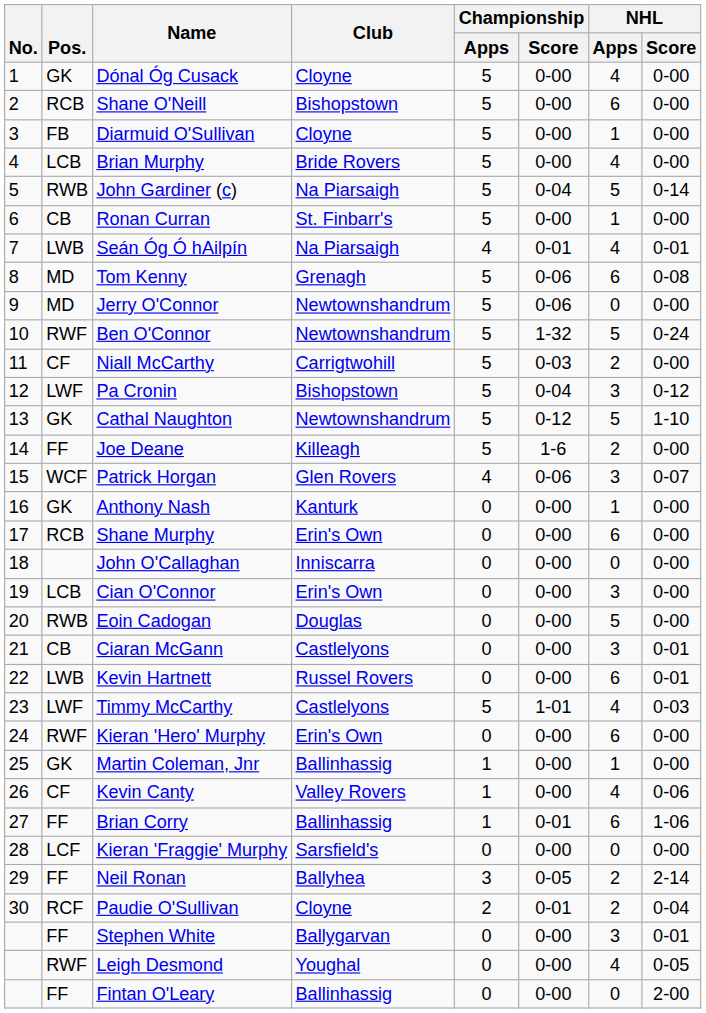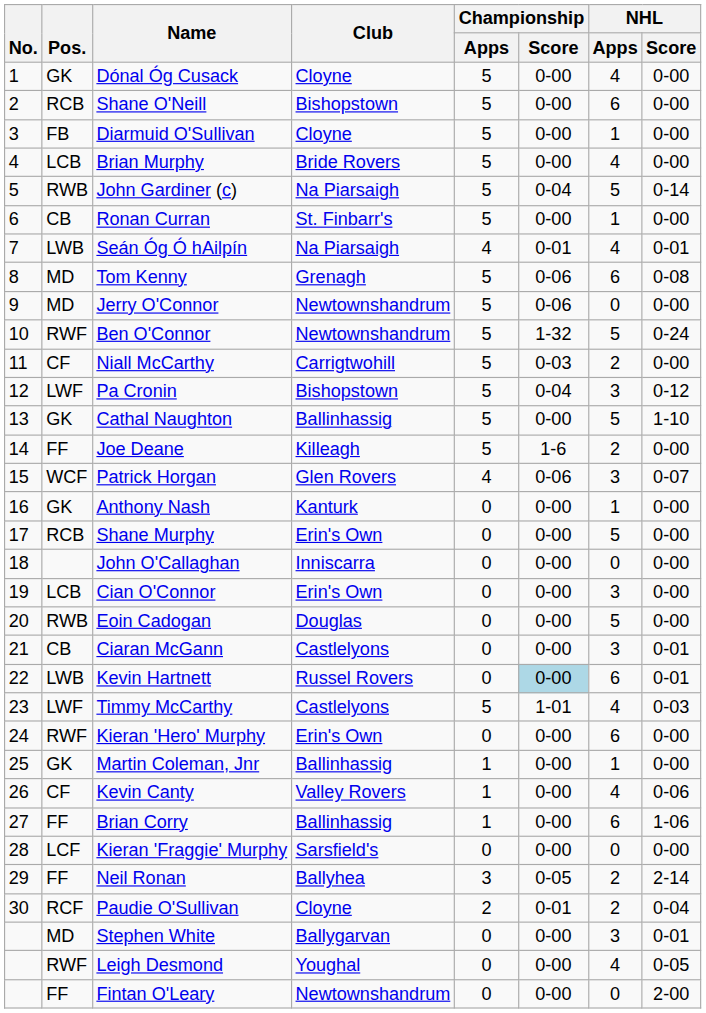 <table class="wikitable" style="text-align:center">
 <tr>
 <th rowspan="2" valign="bottom">No.</th>
 <th rowspan="2" valign="bottom">Pos.</th>
 <th rowspan="2">Name</th>
 <th rowspan="2">Club</th>
 <th colspan="2" width="85">Championship</th>
 <th colspan="2" width="85">NHL</th>
 </tr>
 <tr>
 <th>Apps</th>
 <th>Score</th>
 <th>Apps</th>
 <th>Score</th>
 </tr>
 <tr>
 <td align="left">1</td>
 <td align="left">GK</td>
 <td align="left"><a href='#'>Dónal Óg Cusack</a></td>
 <td align="left"><a href='#'>Cloyne</a></td>
 <td>5</td>
 <td>0-00</td>
 <td>4</td>
 <td>0-00</td>
 </tr>
 <tr>
 <td align="left">2</td>
 <td align="left">RCB</td>
 <td align="left"><a href='#'>Shane O'Neill</a></td>
 <td align="left"><a href='#'>Bishopstown</a></td>
 <td>5</td>
 <td>0-00</td>
 <td>6</td>
 <td>0-00</td>
 </tr>
 <tr>
 <td align="left">3</td>
 <td align="left">FB</td>
 <td align="left"><a href='#'>Diarmuid O'Sullivan</a></td>
 <td align="left"><a href='#'>Cloyne</a></td>
 <td>5</td>
 <td>0-00</td>
 <td>1</td>
 <td>0-00</td>
 </tr>
 <tr>
 <td align="left">4</td>
 <td align="left">LCB</td>
 <td align="left"><a href='#'>Brian Murphy</a></td>
 <td align="left"><a href='#'>Bride Rovers</a></td>
 <td>5</td>
 <td>0-00</td>
 <td>4</td>
 <td>0-00</td>
 </tr>
 <tr>
 <td align="left">5</td>
 <td align="left">RWB</td>
 <td align="left"><a href='#'>John Gardiner</a> (<a href='#'>c</a>)</td>
 <td align="left"><a href='#'>Na Piarsaigh</a></td>
 <td>5</td>
 <td>0-04</td>
 <td>5</td>
 <td>0-14</td>
 </tr>
 <tr>
 <td align="left">6</td>
 <td align="left">CB</td>
 <td align="left"><a href='#'>Ronan Curran</a></td>
 <td align="left"><a href='#'>St. Finbarr's</a></td>
 <td>5</td>
 <td>0-00</td>
 <td>1</td>
 <td>0-00</td>
 </tr>
 <tr>
 <td align="left">7</td>
 <td align="left">LWB</td>
 <td align="left"><a href='#'>Seán Óg Ó hAilpín</a></td>
 <td align="left"><a href='#'>Na Piarsaigh</a></td>
 <td>4</td>
 <td>0-01</td>
 <td>4</td>
 <td>0-01</td>
 </tr>
 <tr>
 <td align="left">8</td>
 <td align="left">MD</td>
 <td align="left"><a href='#'>Tom Kenny</a></td>
 <td align="left"><a href='#'>Grenagh</a></td>
 <td>5</td>
 <td>0-06</td>
 <td>6</td>
 <td>0-08</td>
 </tr>
 <tr>
 <td align="left">9</td>
 <td align="left">MD</td>
 <td align="left"><a href='#'>Jerry O'Connor</a></td>
 <td align="left"><a href='#'>Newtownshandrum</a></td>
 <td>5</td>
 <td>0-06</td>
 <td>0</td>
 <td>0-00</td>
 </tr>
 <tr>
 <td align="left">10</td>
 <td align="left">RWF</td>
 <td align="left"><a href='#'>Ben O'Connor</a></td>
 <td align="left"><a href='#'>Newtownshandrum</a></td>
 <td>5</td>
 <td>1-32</td>
 <td>5</td>
 <td>0-24</td>
 </tr>
 <tr>
 <td align="left">11</td>
 <td align="left">CF</td>
 <td align="left"><a href='#'>Niall McCarthy</a></td>
 <td align="left"><a href='#'>Carrigtwohill</a></td>
 <td>5</td>
 <td>0-03</td>
 <td>2</td>
 <td>0-00</td>
 </tr>
 <tr>
 <td align="left">12</td>
 <td align="left">LWF</td>
 <td align="left"><a href='#'>Pa Cronin</a></td>
 <td align="left"><a href='#'>Bishopstown</a></td>
 <td>5</td>
 <td>0-04</td>
 <td>3</td>
 <td>0-12</td>
 </tr>
 <tr>
 <td align="left">13</td>
 <td align="left">GK</td>
 <td align="left"><a href='#'>Cathal Naughton</a></td>
-<td align="left"><a href='#'>Newtownshandrum</a></td>
+<td align="left"><a href='#'>Ballinhassig</a></td>
 <td>5</td>
-<td>0-12</td>
+<td>0-00</td>
 <td>5</td>
 <td>1-10</td>
 </tr>
 <tr>
 <td align="left">14</td>
 <td align="left">FF</td>
 <td align="left"><a href='#'>Joe Deane</a></td>
 <td align="left"><a href='#'>Killeagh</a></td>
 <td>5</td>
 <td>1-6</td>
 <td>2</td>
 <td>0-00</td>
 </tr>
 <tr>
 <td align="left">15</td>
 <td align="left">WCF</td>
 <td align="left"><a href='#'>Patrick Horgan</a></td>
 <td align="left"><a href='#'>Glen Rovers</a></td>
 <td>4</td>
 <td>0-06</td>
 <td>3</td>
 <td>0-07</td>
 </tr>
 <tr>
 <td align="left">16</td>
 <td align="left">GK</td>
 <td align="left"><a href='#'>Anthony Nash</a></td>
 <td align="left"><a href='#'>Kanturk</a></td>
 <td>0</td>
 <td>0-00</td>
 <td>1</td>
 <td>0-00</td>
 </tr>
 <tr>
 <td align="left">17</td>
 <td align="left">RCB</td>
 <td align="left"><a href='#'>Shane Murphy</a></td>
 <td align="left"><a href='#'>Erin's Own</a></td>
 <td>0</td>
 <td>0-00</td>
-<td>6</td>
+<td>5</td>
 <td>0-00</td>
 </tr>
 <tr>
 <td align="left">18</td>
 <td align="left"></td>
 <td align="left"><a href='#'>John O'Callaghan</a></td>
 <td align="left"><a href='#'>Inniscarra</a></td>
 <td>0</td>
 <td>0-00</td>
 <td>0</td>
 <td>0-00</td>
 </tr>
 <tr>
 <td align="left">19</td>
 <td align="left">LCB</td>
 <td align="left"><a href='#'>Cian O'Connor</a></td>
 <td align="left"><a href='#'>Erin's Own</a></td>
 <td>0</td>
 <td>0-00</td>
 <td>3</td>
 <td>0-00</td>
 </tr>
 <tr>
 <td align="left">20</td>
 <td align="left">RWB</td>
 <td align="left"><a href='#'>Eoin Cadogan</a></td>
 <td align="left"><a href='#'>Douglas</a></td>
 <td>0</td>
 <td>0-00</td>
 <td>5</td>
 <td>0-00</td>
 </tr>
 <tr>
 <td align="left">21</td>
 <td align="left">CB</td>
 <td align="left"><a href='#'>Ciaran McGann</a></td>
 <td align="left"><a href='#'>Castlelyons</a></td>
 <td>0</td>
 <td>0-00</td>
 <td>3</td>
 <td>0-01</td>
 </tr>
 <tr>
 <td align="left">22</td>
 <td align="left">LWB</td>
 <td align="left"><a href='#'>Kevin Hartnett</a></td>
 <td align="left"><a href='#'>Russel Rovers</a></td>
 <td>0</td>
-<td>0-00</td>
+<td style="background: lightblue;">0-00</td>
 <td>6</td>
 <td>0-01</td>
 </tr>
 <tr>
 <td align="left">23</td>
 <td align="left">LWF</td>
 <td align="left"><a href='#'>Timmy McCarthy</a></td>
 <td align="left"><a href='#'>Castlelyons</a></td>
 <td>5</td>
 <td>1-01</td>
 <td>4</td>
 <td>0-03</td>
 </tr>
 <tr>
 <td align="left">24</td>
 <td align="left">RWF</td>
 <td align="left"><a href='#'>Kieran 'Hero' Murphy</a></td>
 <td align="left"><a href='#'>Erin's Own</a></td>
 <td>0</td>
 <td>0-00</td>
 <td>6</td>
 <td>0-00</td>
 </tr>
 <tr>
 <td align="left">25</td>
 <td align="left">GK</td>
 <td align="left"><a href='#'>Martin Coleman, Jnr</a></td>
 <td align="left"><a href='#'>Ballinhassig</a></td>
 <td>1</td>
 <td>0-00</td>
 <td>1</td>
 <td>0-00</td>
 </tr>
 <tr>
 <td align="left">26</td>
 <td align="left">CF</td>
 <td align="left"><a href='#'>Kevin Canty</a></td>
 <td align="left"><a href='#'>Valley Rovers</a></td>
 <td>1</td>
 <td>0-00</td>
 <td>4</td>
 <td>0-06</td>
 </tr>
 <tr>
 <td align="left">27</td>
 <td align="left">FF</td>
 <td align="left"><a href='#'>Brian Corry</a></td>
 <td align="left"><a href='#'>Ballinhassig</a></td>
 <td>1</td>
-<td>0-01</td>
+<td>0-00</td>
 <td>6</td>
 <td>1-06</td>
 </tr>
 <tr>
 <td align="left">28</td>
 <td align="left">LCF</td>
 <td align="left"><a href='#'>Kieran 'Fraggie' Murphy</a></td>
 <td align="left"><a href='#'>Sarsfield's</a></td>
 <td>0</td>
 <td>0-00</td>
 <td>0</td>
 <td>0-00</td>
 </tr>
 <tr>
 <td align="left">29</td>
 <td align="left">FF</td>
 <td align="left"><a href='#'>Neil Ronan</a></td>
 <td align="left"><a href='#'>Ballyhea</a></td>
 <td>3</td>
 <td>0-05</td>
 <td>2</td>
 <td>2-14</td>
 </tr>
 <tr>
 <td align="left">30</td>
 <td align="left">RCF</td>
 <td align="left"><a href='#'>Paudie O'Sullivan</a></td>
 <td align="left"><a href='#'>Cloyne</a></td>
 <td>2</td>
 <td>0-01</td>
 <td>2</td>
 <td>0-04</td>
 </tr>
 <tr>
 <td align="left"></td>
-<td align="left">FF</td>
+<td align="left">MD</td>
 <td align="left"><a href='#'>Stephen White</a></td>
 <td align="left"><a href='#'>Ballygarvan</a></td>
 <td>0</td>
 <td>0-00</td>
 <td>3</td>
 <td>0-01</td>
 </tr>
 <tr>
 <td align="left"></td>
 <td align="left">RWF</td>
 <td align="left"><a href='#'>Leigh Desmond</a></td>
 <td align="left"><a href='#'>Youghal</a></td>
 <td>0</td>
 <td>0-00</td>
 <td>4</td>
 <td>0-05</td>
 </tr>
 <tr>
 <td align="left"></td>
 <td align="left">FF</td>
 <td align="left"><a href='#'>Fintan O'Leary</a></td>
-<td align="left"><a href='#'>Ballinhassig</a></td>
+<td align="left"><a href='#'>Newtownshandrum</a></td>
 <td>0</td>
 <td>0-00</td>
 <td>0</td>
 <td>2-00</td>
 </tr>
 </table>
